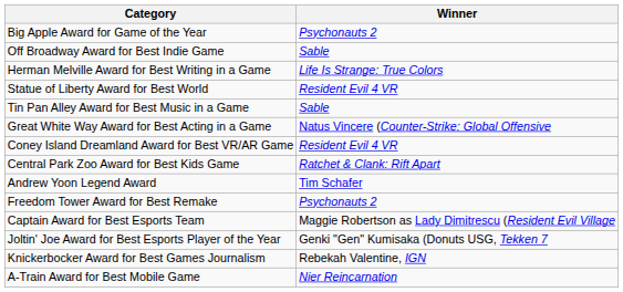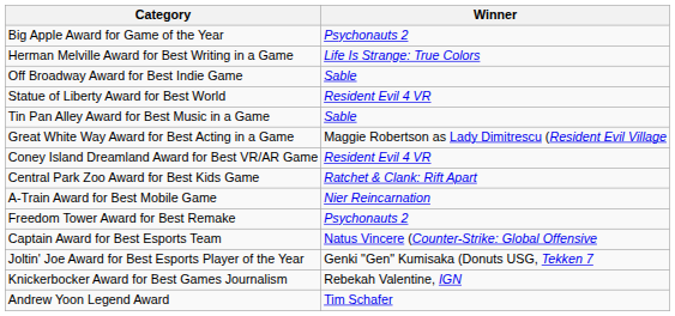 <table class="wikitable sortable plainrowheaders" border="none" style="margin:0">
 <tr valign="bottom">
 <th scope="col">Category</th>
 <th scope="col">Winner</th>
 </tr>
 <tr>
 <td>Big Apple Award for Game of the Year</td>
 <td><em><a href='#'>Psychonauts 2</a></em></td>
 </tr>
 <tr>
+<td>Herman Melville Award for Best Writing in a Game</td>
+<td><em><a href='#'>Life Is Strange: True Colors</a></em></td>
+</tr>
+<tr>
 <td>Off Broadway Award for Best Indie Game</td>
 <td><em><a href='#'>Sable</a></em></td>
-</tr>
-<tr>
-<td>Herman Melville Award for Best Writing in a Game</td>
-<td><em><a href='#'>Life Is Strange: True Colors</a></em></td>
 </tr>
 <tr>
 <td>Statue of Liberty Award for Best World</td>
 <td><em><a href='#'>Resident Evil 4 VR</a></em></td>
 </tr>
 <tr>
 <td>Tin Pan Alley Award for Best Music in a Game</td>
 <td><em><a href='#'>Sable</a></em></td>
 </tr>
 <tr>
 <td>Great White Way Award for Best Acting in a Game</td>
-<td><a href='#'>Natus Vincere</a> (<em><a href='#'>Counter-Strike: Global Offensive</a></em></td>
+<td>Maggie Robertson as <a href='#'>Lady Dimitrescu</a> (<em><a href='#'>Resident Evil Village</a></em></td>
 </tr>
 <tr>
 <td>Coney Island Dreamland Award for Best VR/AR Game</td>
 <td><em><a href='#'>Resident Evil 4 VR</a></em></td>
 </tr>
 <tr>
 <td>Central Park Zoo Award for Best Kids Game</td>
 <td><em><a href='#'>Ratchet & Clank: Rift Apart</a></em></td>
 </tr>
 <tr>
-<td>Andrew Yoon Legend Award</td>
-<td><a href='#'>Tim Schafer</a></td>
+<td>A-Train Award for Best Mobile Game</td>
+<td><em><a href='#'>Nier Reincarnation</a></em></td>
 </tr>
 <tr>
 <td>Freedom Tower Award for Best Remake</td>
 <td><em><a href='#'>Psychonauts 2</a></em></td>
 </tr>
 <tr>
 <td>Captain Award for Best Esports Team</td>
-<td>Maggie Robertson as <a href='#'>Lady Dimitrescu</a> (<em><a href='#'>Resident Evil Village</a></em></td>
+<td><a href='#'>Natus Vincere</a> (<em><a href='#'>Counter-Strike: Global Offensive</a></em></td>
 </tr>
 <tr>
 <td>Joltin' Joe Award for Best Esports Player of the Year</td>
 <td>Genki "Gen" Kumisaka (Donuts USG, <em><a href='#'>Tekken 7</a></em></td>
 </tr>
 <tr>
 <td>Knickerbocker Award for Best Games Journalism</td>
 <td>Rebekah Valentine, <em><a href='#'>IGN</a></em></td>
 </tr>
 <tr>
-<td>A-Train Award for Best Mobile Game</td>
-<td><em><a href='#'>Nier Reincarnation</a></em></td>
+<td>Andrew Yoon Legend Award</td>
+<td><a href='#'>Tim Schafer</a></td>
 </tr>
 </table>
